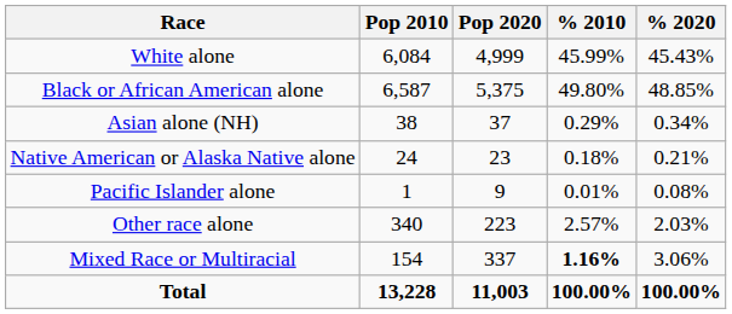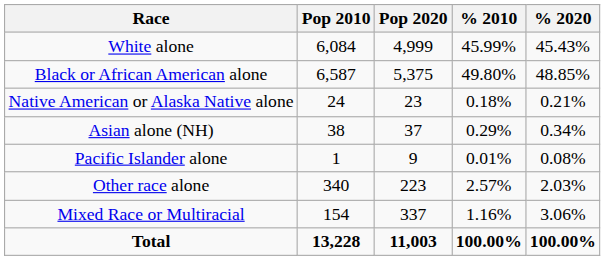 <table class="wikitable" style="text-align:center;">
 <tr>
 <th>Race</th>
 <th>Pop 2010</th>
 <th>Pop 2020</th>
 <th>% 2010</th>
 <th>% 2020</th>
 </tr>
 <tr>
 <td><a href='#'>White</a> alone</td>
 <td>6,084</td>
 <td>4,999</td>
 <td>45.99%</td>
 <td>45.43%</td>
 </tr>
 <tr>
 <td><a href='#'>Black or African American</a> alone</td>
 <td>6,587</td>
 <td>5,375</td>
 <td>49.80%</td>
 <td>48.85%</td>
 </tr>
 <tr>
+<td><a href='#'>Native American</a> or <a href='#'>Alaska Native</a> alone</td>
+<td>24</td>
+<td>23</td>
+<td>0.18%</td>
+<td>0.21%</td>
+</tr>
+<tr>
 <td><a href='#'>Asian</a> alone (NH)</td>
 <td>38</td>
 <td>37</td>
 <td>0.29%</td>
 <td>0.34%</td>
-</tr>
-<tr>
-<td><a href='#'>Native American</a> or <a href='#'>Alaska Native</a> alone</td>
-<td>24</td>
-<td>23</td>
-<td>0.18%</td>
-<td>0.21%</td>
 </tr>
 <tr>
 <td><a href='#'>Pacific Islander</a> alone</td>
 <td>1</td>
 <td>9</td>
 <td>0.01%</td>
 <td>0.08%</td>
 </tr>
 <tr>
 <td><a href='#'>Other race</a> alone</td>
 <td>340</td>
 <td>223</td>
 <td>2.57%</td>
 <td>2.03%</td>
 </tr>
 <tr>
 <td><a href='#'>Mixed Race or Multiracial</a></td>
 <td>154</td>
 <td>337</td>
-<td><strong>1.16%</strong></td>
+<td>1.16%</td>
 <td>3.06%</td>
 </tr>
 <tr>
 <td><strong>Total</strong></td>
 <td><strong>13,228</strong></td>
 <td><strong>11,003</strong></td>
 <td><strong>100.00%</strong></td>
 <td><strong>100.00%</strong></td>
 </tr>
 </table>
